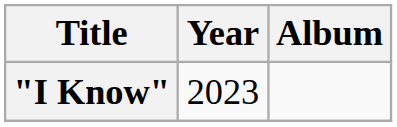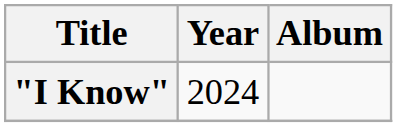 <table class="wikitable plainrowheaders" style="text-align:center">
 <tr>
 <th>Title</th>
 <th>Year</th>
 <th>Album</th>
 </tr>
 <tr>
 <th scope="row">"I Know"<br></th>
-<td>2023</td>
+<td>2024</td>
 <td></td>
 </tr>
 <tr>
 </tr>
 </table>
